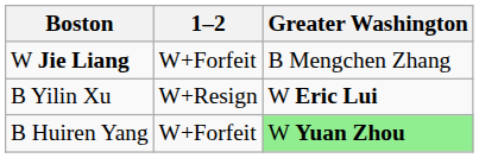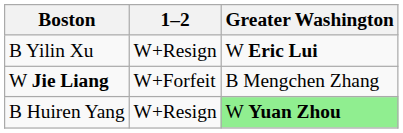 <table class="wikitable">
 <tr>
 <th>Boston</th>
 <th>1–2</th>
 <th>Greater Washington</th>
 </tr>
 <tr>
+<td>B Yilin Xu</td>
+<td>W+Resign</td>
+<td>W <strong>Eric Lui</strong></td>
+</tr>
+<tr>
 <td>W <strong>Jie Liang</strong></td>
 <td>W+Forfeit</td>
 <td>B Mengchen Zhang</td>
 </tr>
 <tr>
-<td>B Yilin Xu</td>
+<td>B Huiren Yang</td>
 <td>W+Resign</td>
-<td>W <strong>Eric Lui</strong></td>
-</tr>
-<tr>
-<td>B Huiren Yang</td>
-<td>W+Forfeit</td>
 <td style="background: lightgreen;">W <strong>Yuan Zhou</strong></td>
 </tr>
 </table>
